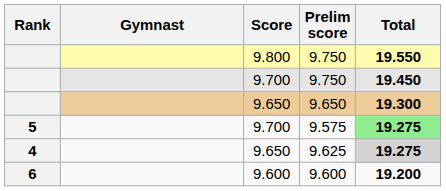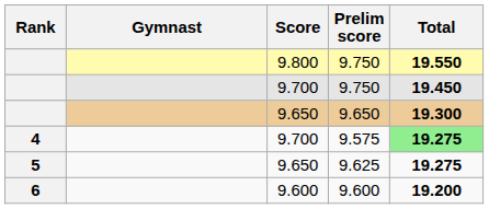 <table class="wikitable sortable" style="text-align:center; font-size:95%">
 <tr>
 <th scope="col" style="width:50px;">Rank</th>
 <th scope="col" style="width:180px;">Gymnast</th>
 <th scope="col" style="width:50px;">Score</th>
 <th scope="col" style="width:50px;">Prelim score</th>
 <th scope="col" style="width:80px;">Total</th>
 </tr>
 <tr style="background:#fffcaf;">
 <th scope=row style="text-align:center"></th>
 <td style="text-align:left;"></td>
 <td>9.800</td>
 <td>9.750</td>
 <td><strong>19.550</strong></td>
 </tr>
 <tr style="background:#e5e5e5;">
 <th scope=row style="text-align:center"></th>
 <td style="text-align:left;"></td>
 <td>9.700</td>
 <td>9.750</td>
 <td><strong>19.450</strong></td>
 </tr>
 <tr style="background:#ec9;">
 <th scope=row style="text-align:center"></th>
 <td style="text-align:left;"></td>
 <td>9.650</td>
 <td>9.650</td>
 <td><strong>19.300</strong></td>
 </tr>
 <tr>
-<th scope=row style="text-align:center">5</th>
+<th scope=row style="text-align:center">4</th>
 <td style="text-align:left;"></td>
 <td>9.700</td>
 <td>9.575</td>
 <td style="background: lightgreen;"><strong>19.275</strong></td>
 </tr>
 <tr>
-<th scope=row style="text-align:center">4</th>
+<th scope=row style="text-align:center">5</th>
 <td style="text-align:left;"></td>
 <td>9.650</td>
 <td>9.625</td>
-<td style="background: lightgrey;"><strong>19.275</strong></td>
+<td><strong>19.275</strong></td>
 </tr>
 <tr>
 <th scope=row style="text-align:center">6</th>
 <td style="text-align:left;"></td>
 <td>9.600</td>
 <td>9.600</td>
 <td><strong>19.200</strong></td>
 </tr>
 </table>
